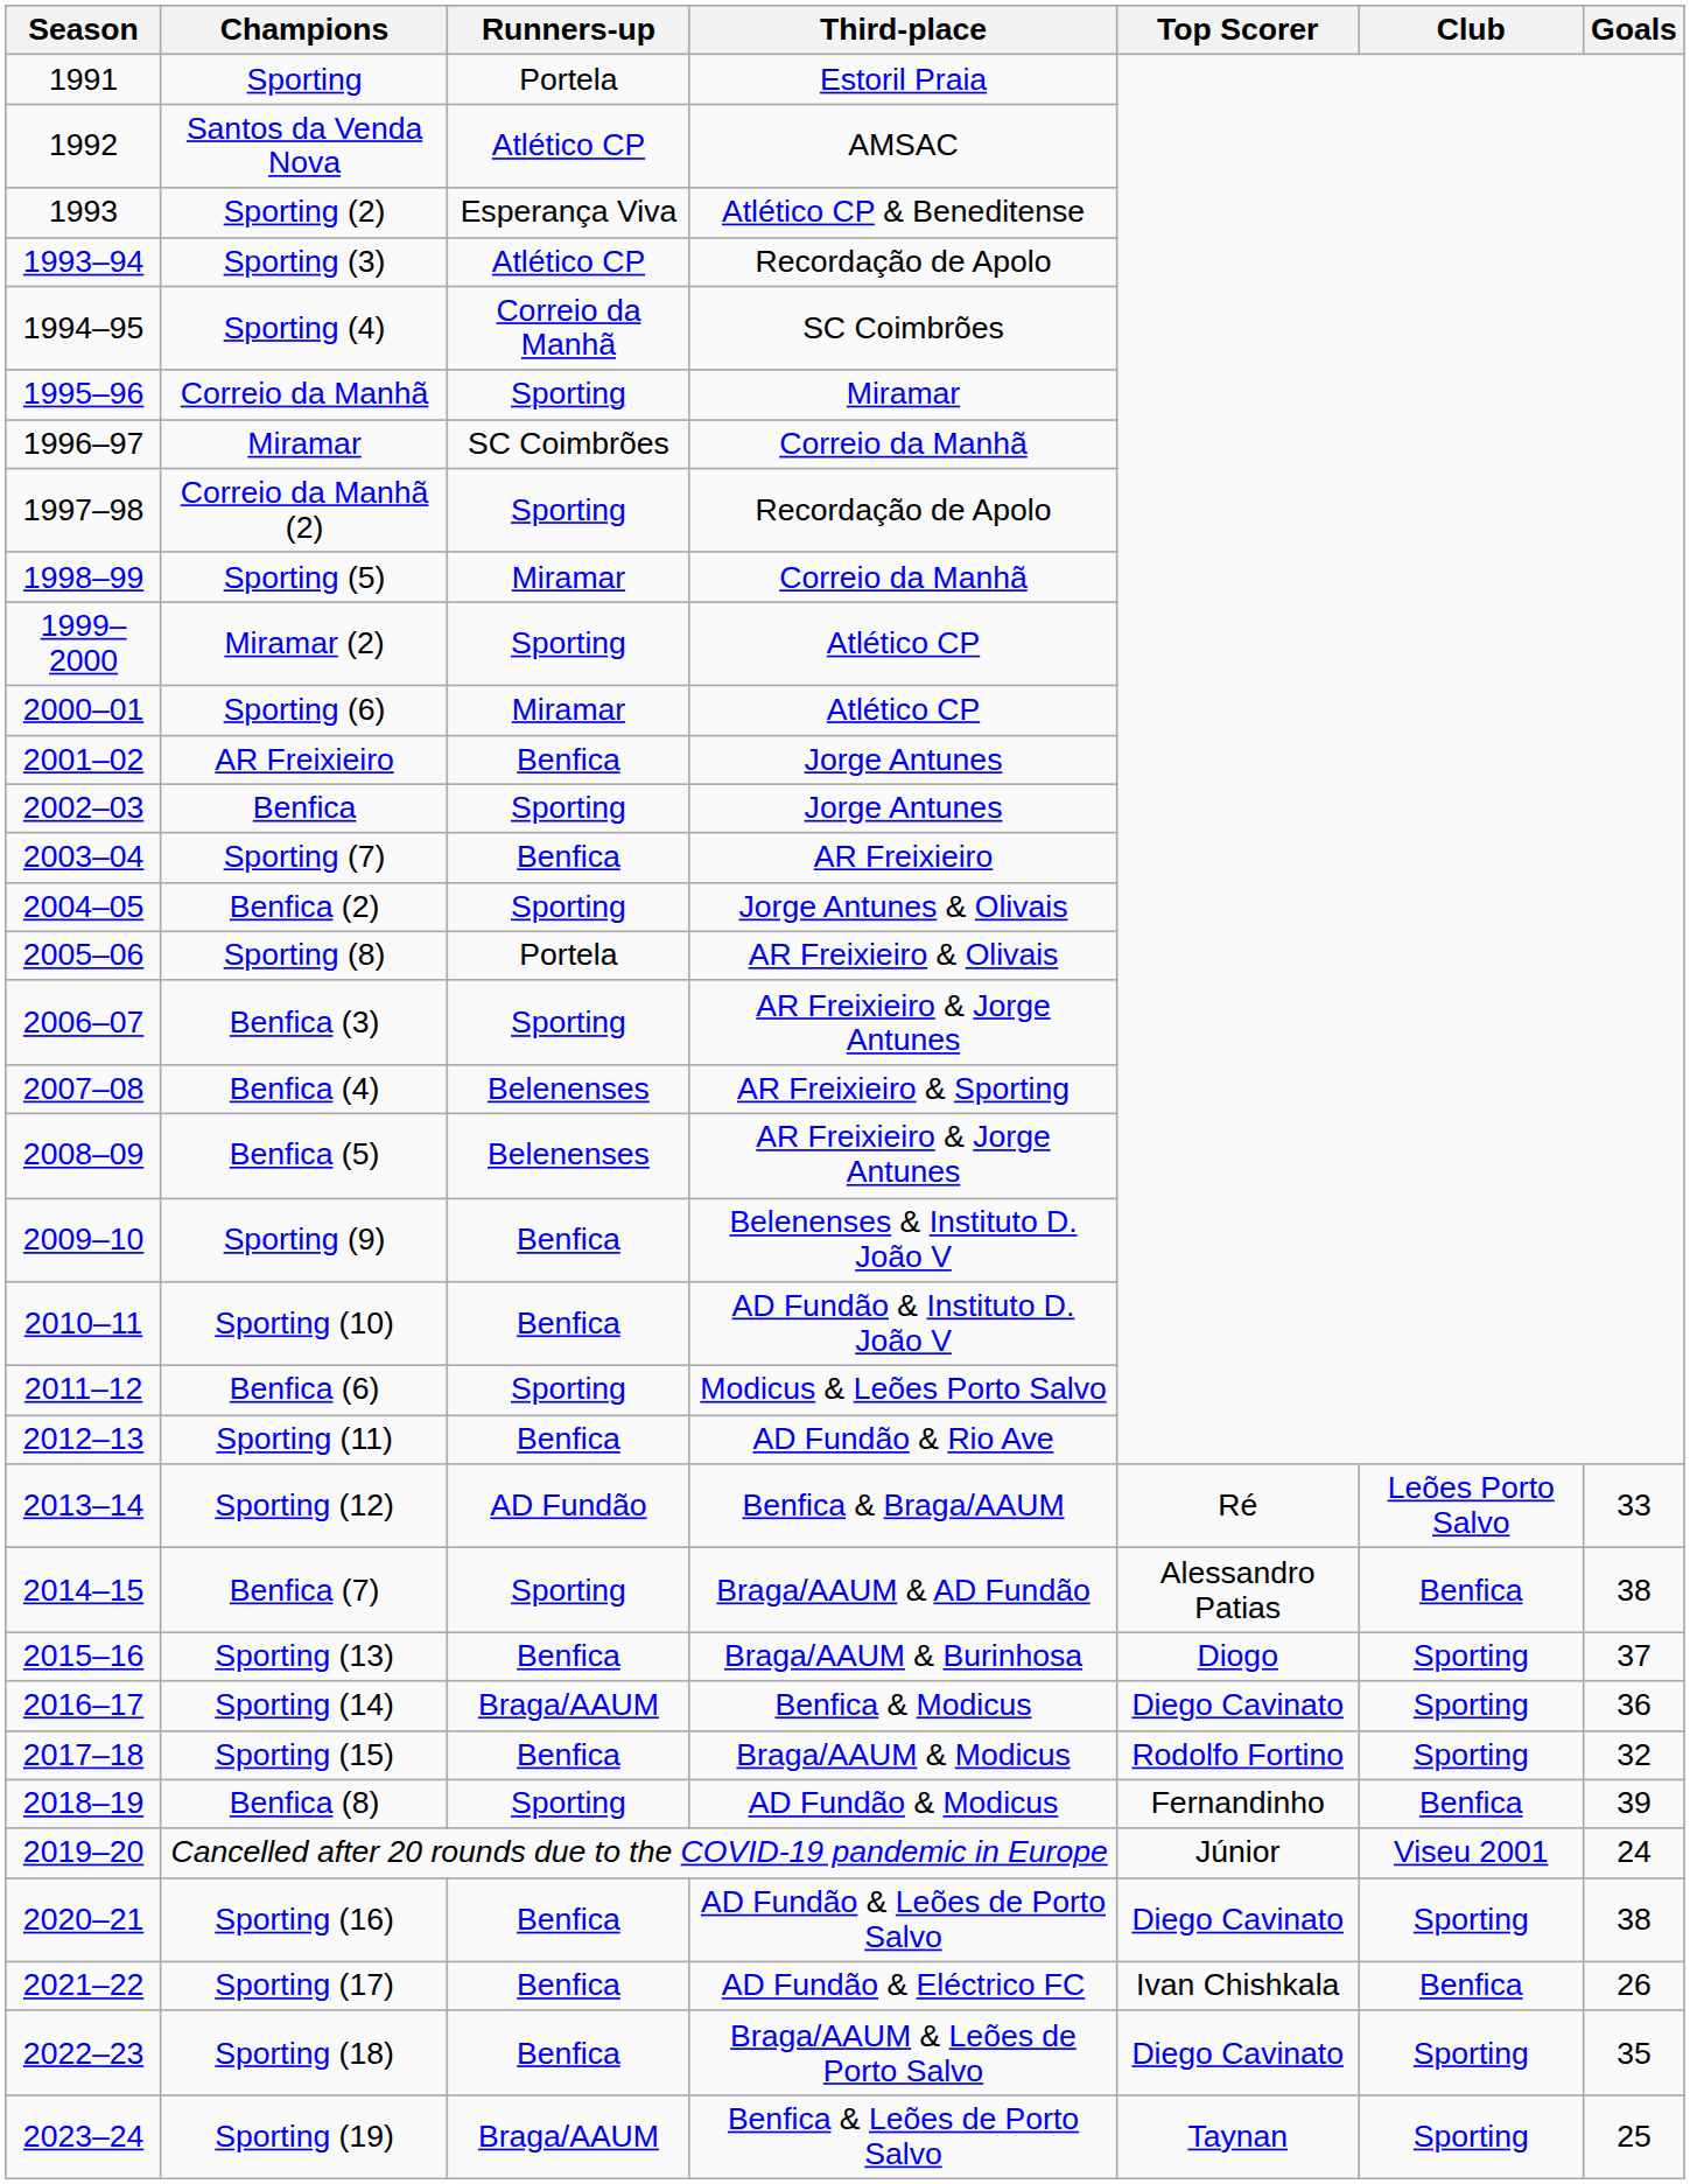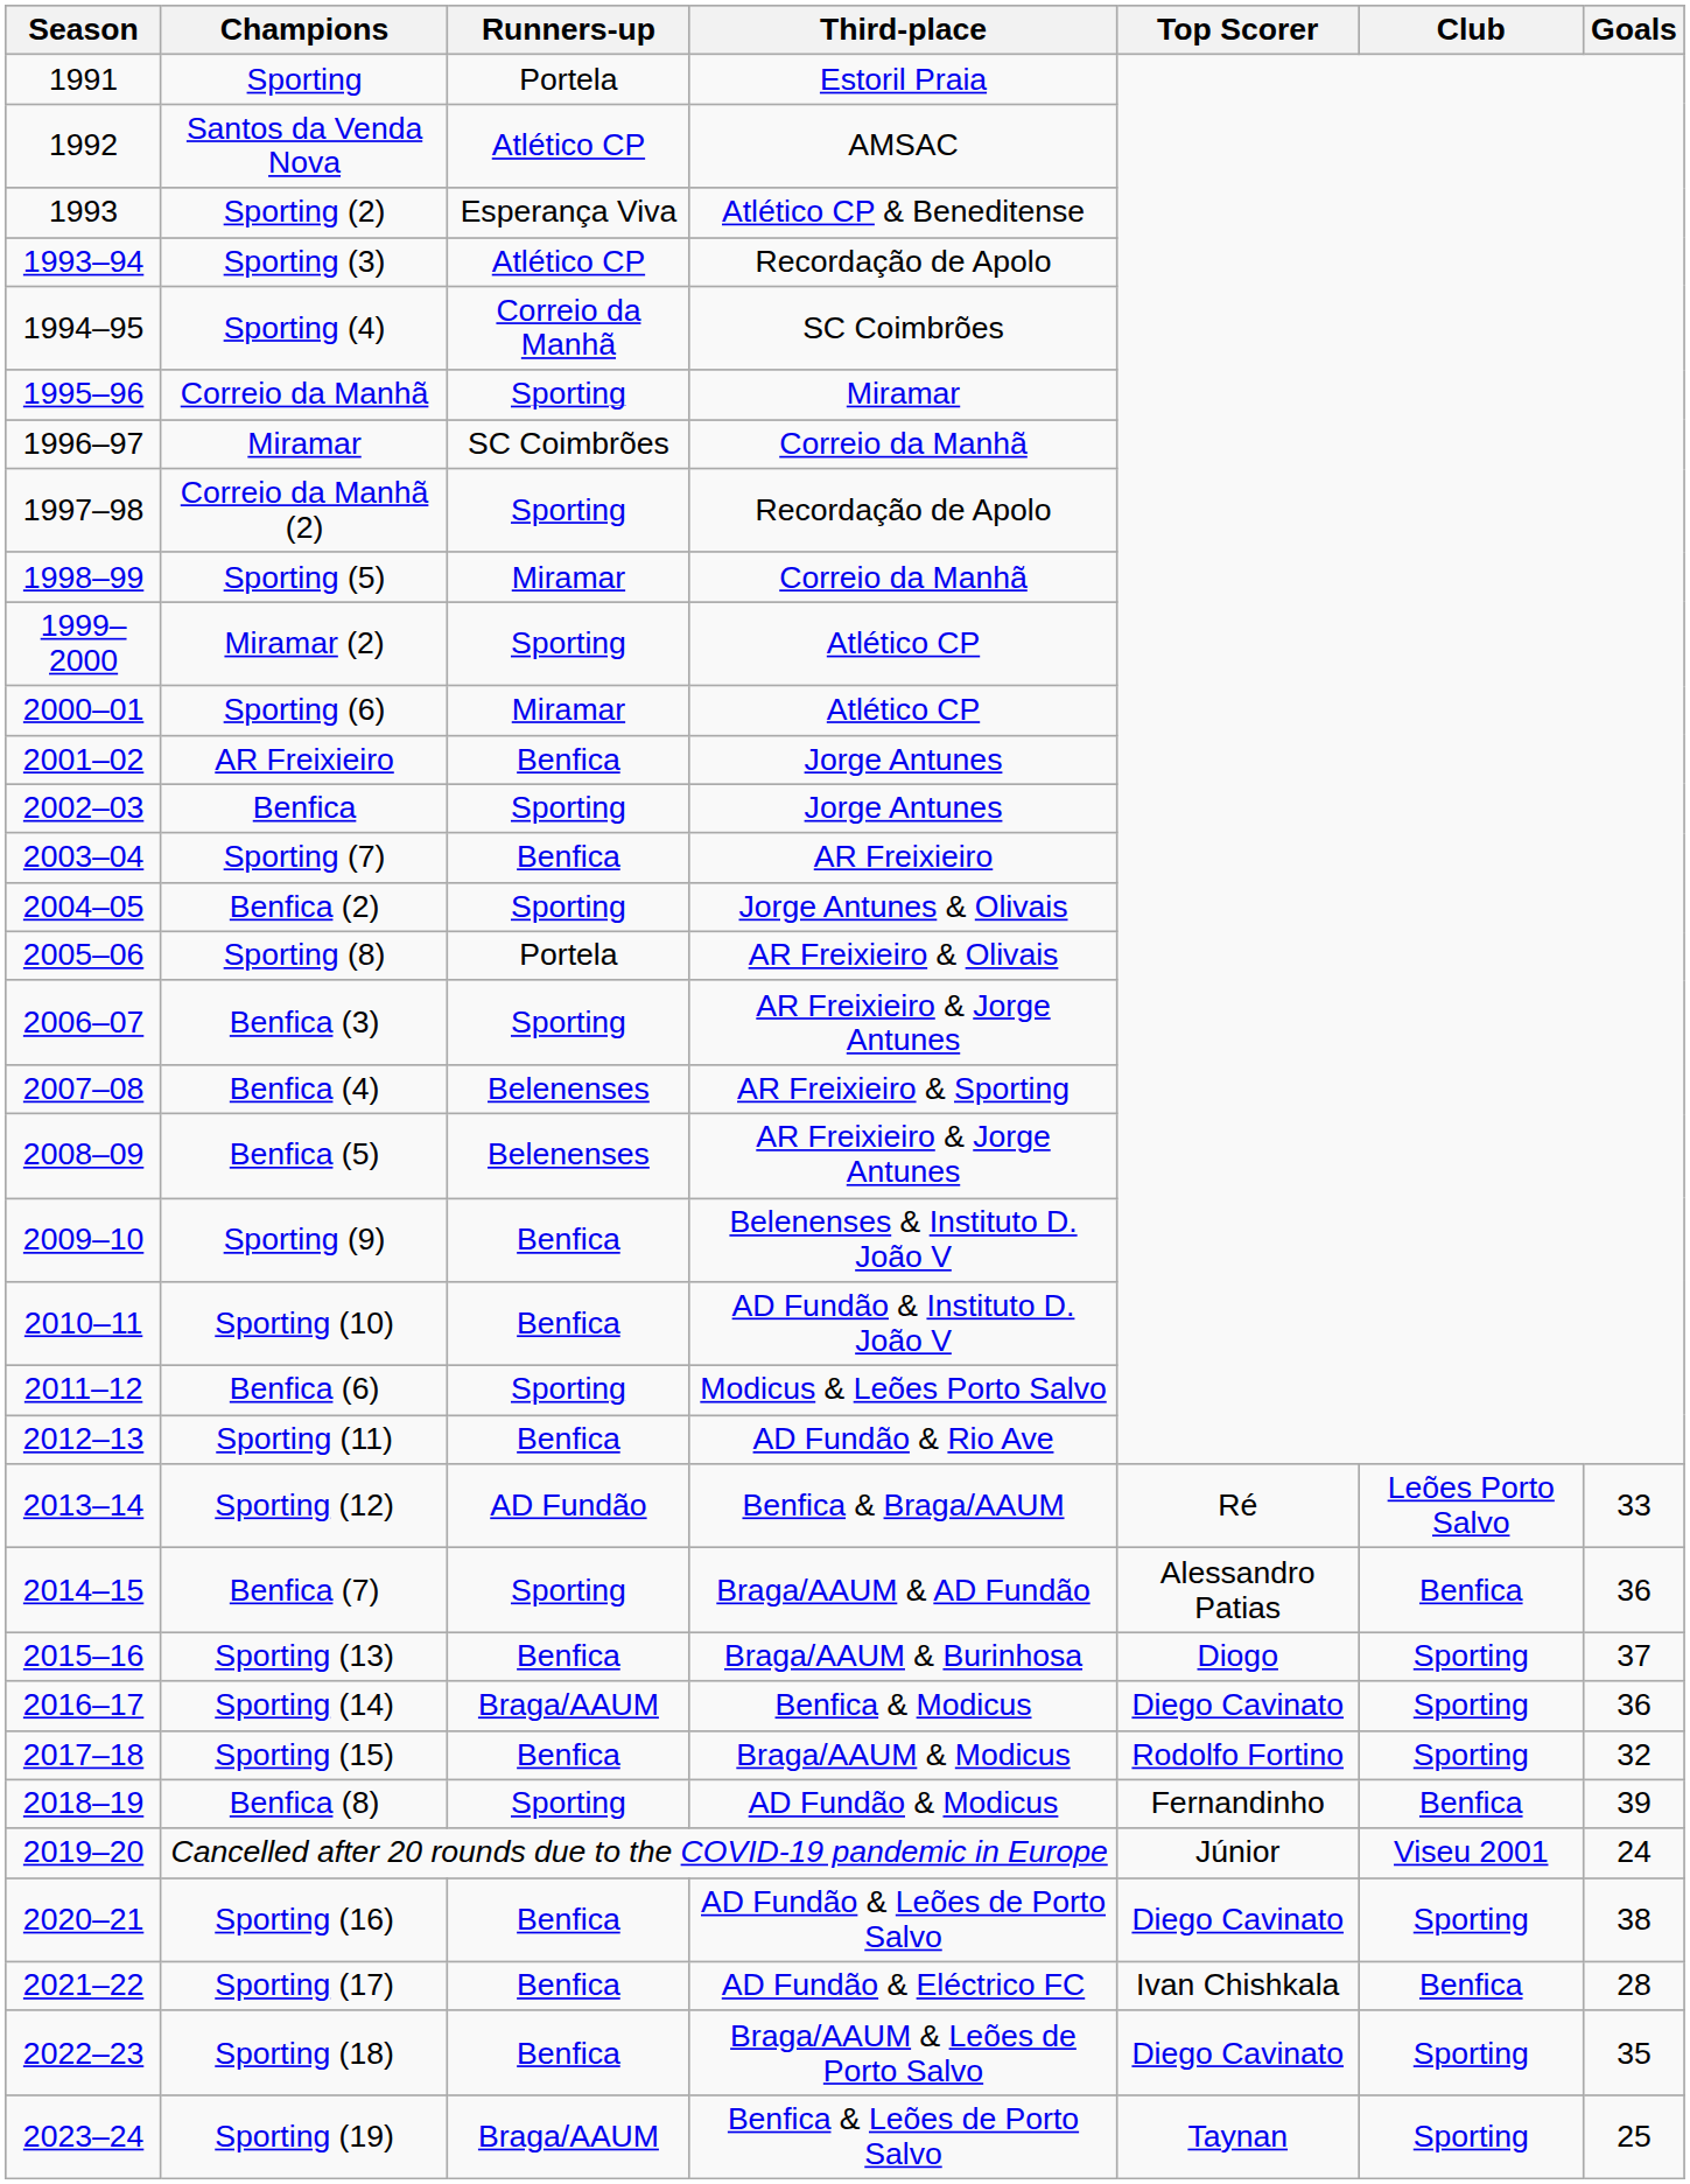 <table class="wikitable sortable">
 <tr>
 <th>Season</th>
 <th>Champions</th>
 <th>Runners-up</th>
 <th>Third-place</th>
 <th>Top Scorer</th>
 <th>Club</th>
 <th>Goals</th>
 </tr>
 <tr align=center>
 <td>1991</td>
 <td><a href='#'>Sporting</a></td>
 <td>Portela</td>
 <td><a href='#'>Estoril Praia</a></td>
 </tr>
 <tr align=center>
 <td>1992</td>
 <td><a href='#'>Santos da Venda Nova</a></td>
 <td><a href='#'>Atlético CP</a></td>
 <td>AMSAC</td>
 </tr>
 <tr align=center>
 <td>1993</td>
 <td><a href='#'>Sporting</a> (2)</td>
 <td>Esperança Viva</td>
 <td><a href='#'>Atlético CP</a> & Beneditense</td>
 </tr>
 <tr align=center>
 <td><a href='#'>1993–94</a></td>
 <td><a href='#'>Sporting</a> (3)</td>
 <td><a href='#'>Atlético CP</a></td>
 <td>Recordação de Apolo</td>
 </tr>
 <tr align=center>
 <td>1994–95</td>
 <td><a href='#'>Sporting</a> (4)</td>
 <td><a href='#'>Correio da Manhã</a></td>
 <td>SC Coimbrões</td>
 </tr>
 <tr align=center>
 <td><a href='#'>1995–96</a></td>
 <td><a href='#'>Correio da Manhã</a></td>
 <td><a href='#'>Sporting</a></td>
 <td><a href='#'>Miramar</a></td>
 </tr>
 <tr align=center>
 <td>1996–97</td>
 <td><a href='#'>Miramar</a></td>
 <td>SC Coimbrões</td>
 <td><a href='#'>Correio da Manhã</a></td>
 </tr>
 <tr align=center>
 <td>1997–98</td>
 <td><a href='#'>Correio da Manhã</a> (2)</td>
 <td><a href='#'>Sporting</a></td>
 <td>Recordação de Apolo</td>
 </tr>
 <tr align=center>
 <td><a href='#'>1998–99</a></td>
 <td><a href='#'>Sporting</a> (5)</td>
 <td><a href='#'>Miramar</a></td>
 <td><a href='#'>Correio da Manhã</a></td>
 </tr>
 <tr align=center>
 <td><a href='#'>1999–2000</a></td>
 <td><a href='#'>Miramar</a> (2)</td>
 <td><a href='#'>Sporting</a></td>
 <td><a href='#'>Atlético CP</a></td>
 </tr>
 <tr align=center>
 <td><a href='#'>2000–01</a></td>
 <td><a href='#'>Sporting</a> (6)</td>
 <td><a href='#'>Miramar</a></td>
 <td><a href='#'>Atlético CP</a></td>
 </tr>
 <tr align=center>
 <td><a href='#'>2001–02</a></td>
 <td><a href='#'>AR Freixieiro</a></td>
 <td><a href='#'>Benfica</a></td>
 <td><a href='#'>Jorge Antunes</a></td>
 </tr>
 <tr align=center>
 <td><a href='#'>2002–03</a></td>
 <td><a href='#'>Benfica</a></td>
 <td><a href='#'>Sporting</a></td>
 <td><a href='#'>Jorge Antunes</a></td>
 </tr>
 <tr align=center>
 <td><a href='#'>2003–04</a></td>
 <td><a href='#'>Sporting</a> (7)</td>
 <td><a href='#'>Benfica</a></td>
 <td><a href='#'>AR Freixieiro</a></td>
 </tr>
 <tr align=center>
 <td><a href='#'>2004–05</a></td>
 <td><a href='#'>Benfica</a> (2)</td>
 <td><a href='#'>Sporting</a></td>
 <td><a href='#'>Jorge Antunes</a> & <a href='#'>Olivais</a></td>
 </tr>
 <tr align=center>
 <td><a href='#'>2005–06</a></td>
 <td><a href='#'>Sporting</a> (8)</td>
 <td>Portela</td>
 <td><a href='#'>AR Freixieiro</a> & <a href='#'>Olivais</a></td>
 </tr>
 <tr align=center>
 <td><a href='#'>2006–07</a></td>
 <td><a href='#'>Benfica</a> (3)</td>
 <td><a href='#'>Sporting</a></td>
 <td><a href='#'>AR Freixieiro</a> & <a href='#'>Jorge Antunes</a></td>
 </tr>
 <tr align=center>
 <td><a href='#'>2007–08</a></td>
 <td><a href='#'>Benfica</a> (4)</td>
 <td><a href='#'>Belenenses</a></td>
 <td><a href='#'>AR Freixieiro</a> & <a href='#'>Sporting</a></td>
 </tr>
 <tr align=center>
 <td><a href='#'>2008–09</a></td>
 <td><a href='#'>Benfica</a> (5)</td>
 <td><a href='#'>Belenenses</a></td>
 <td><a href='#'>AR Freixieiro</a> & <a href='#'>Jorge Antunes</a></td>
 </tr>
 <tr align=center>
 <td><a href='#'>2009–10</a></td>
 <td><a href='#'>Sporting</a> (9)</td>
 <td><a href='#'>Benfica</a></td>
 <td><a href='#'>Belenenses</a> & <a href='#'>Instituto D. João V</a></td>
 </tr>
 <tr align=center>
 <td><a href='#'>2010–11</a></td>
 <td><a href='#'>Sporting</a> (10)</td>
 <td><a href='#'>Benfica</a></td>
 <td><a href='#'>AD Fundão</a> & <a href='#'>Instituto D. João V</a></td>
 </tr>
 <tr align=center>
 <td><a href='#'>2011–12</a></td>
 <td><a href='#'>Benfica</a> (6)</td>
 <td><a href='#'>Sporting</a></td>
 <td><a href='#'>Modicus</a> & <a href='#'>Leões Porto Salvo</a></td>
 </tr>
 <tr align=center>
 <td><a href='#'>2012–13</a></td>
 <td><a href='#'>Sporting</a> (11)</td>
 <td><a href='#'>Benfica</a></td>
 <td><a href='#'>AD Fundão</a> & <a href='#'>Rio Ave</a></td>
 </tr>
 <tr align=center>
 <td><a href='#'>2013–14</a></td>
 <td><a href='#'>Sporting</a> (12)</td>
 <td><a href='#'>AD Fundão</a></td>
 <td><a href='#'>Benfica</a> & <a href='#'>Braga/AAUM</a></td>
 <td>Ré</td>
 <td><a href='#'>Leões Porto Salvo</a></td>
 <td>33</td>
 </tr>
 <tr align=center>
 <td><a href='#'>2014–15</a></td>
 <td><a href='#'>Benfica</a> (7)</td>
 <td><a href='#'>Sporting</a></td>
 <td><a href='#'>Braga/AAUM</a> & <a href='#'>AD Fundão</a></td>
 <td>Alessandro Patias</td>
 <td><a href='#'>Benfica</a></td>
-<td>38</td>
+<td>36</td>
 </tr>
 <tr align=center>
 <td><a href='#'>2015–16</a></td>
 <td><a href='#'>Sporting</a> (13)</td>
 <td><a href='#'>Benfica</a></td>
 <td><a href='#'>Braga/AAUM</a> & <a href='#'>Burinhosa</a></td>
 <td><a href='#'>Diogo</a></td>
 <td><a href='#'>Sporting</a></td>
 <td>37</td>
 </tr>
 <tr align=center>
 <td><a href='#'>2016–17</a></td>
 <td><a href='#'>Sporting</a> (14)</td>
 <td><a href='#'>Braga/AAUM</a></td>
 <td><a href='#'>Benfica</a> & <a href='#'>Modicus</a></td>
 <td><a href='#'>Diego Cavinato</a></td>
 <td><a href='#'>Sporting</a></td>
 <td>36</td>
 </tr>
 <tr align=center>
 <td><a href='#'>2017–18</a></td>
 <td><a href='#'>Sporting</a> (15)</td>
 <td><a href='#'>Benfica</a></td>
 <td><a href='#'>Braga/AAUM</a> & <a href='#'>Modicus</a></td>
 <td><a href='#'>Rodolfo Fortino</a></td>
 <td><a href='#'>Sporting</a></td>
 <td>32</td>
 </tr>
 <tr align=center>
 <td><a href='#'>2018–19</a></td>
 <td><a href='#'>Benfica</a> (8)</td>
 <td><a href='#'>Sporting</a></td>
 <td><a href='#'>AD Fundão</a> & <a href='#'>Modicus</a></td>
 <td>Fernandinho</td>
 <td><a href='#'>Benfica</a></td>
 <td>39</td>
 </tr>
 <tr align=center>
 <td><a href='#'>2019–20</a></td>
 <td colspan=3><em>Cancelled after 20 rounds due to the <a href='#'>COVID-19 pandemic in Europe</a></em></td>
 <td>Júnior</td>
 <td><a href='#'>Viseu 2001</a></td>
 <td>24</td>
 </tr>
 <tr align=center>
 <td><a href='#'>2020–21</a></td>
 <td><a href='#'>Sporting</a> (16)</td>
 <td><a href='#'>Benfica</a></td>
 <td><a href='#'>AD Fundão</a> & <a href='#'>Leões de Porto Salvo</a></td>
 <td><a href='#'>Diego Cavinato</a></td>
 <td><a href='#'>Sporting</a></td>
 <td>38</td>
 </tr>
 <tr align=center>
 <td><a href='#'>2021–22</a></td>
 <td><a href='#'>Sporting</a> (17)</td>
 <td><a href='#'>Benfica</a></td>
 <td><a href='#'>AD Fundão</a> & <a href='#'>Eléctrico FC</a></td>
 <td>Ivan Chishkala</td>
 <td><a href='#'>Benfica</a></td>
-<td>26</td>
+<td>28</td>
 </tr>
 <tr align=center>
 <td><a href='#'>2022–23</a></td>
 <td><a href='#'>Sporting</a> (18)</td>
 <td><a href='#'>Benfica</a></td>
 <td><a href='#'>Braga/AAUM</a> & <a href='#'>Leões de Porto Salvo</a></td>
 <td><a href='#'>Diego Cavinato</a></td>
 <td><a href='#'>Sporting</a></td>
 <td>35</td>
 </tr>
 <tr align=center>
 <td><a href='#'>2023–24</a></td>
 <td><a href='#'>Sporting</a> (19)</td>
 <td><a href='#'>Braga/AAUM</a></td>
 <td><a href='#'>Benfica</a> & <a href='#'>Leões de Porto Salvo</a></td>
 <td><a href='#'>Taynan</a></td>
 <td><a href='#'>Sporting</a></td>
 <td>25</td>
 </tr>
 </table>
